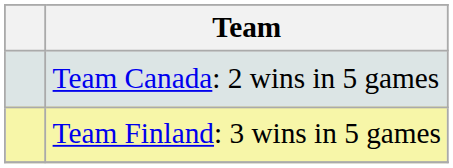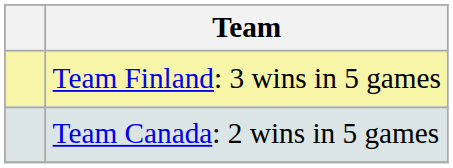 <table class="wikitable" style="text-align:center"; font-size:90%">
 <tr>
 <th width=15></th>
 <th>Team</th>
 </tr>
+<tr style="background:#f7f6a8;">
+<td style="text-align:center; height:23px;"></td>
+<td align=left> <a href='#'>Team Finland</a>: 3 wins in 5 games</td>
+</tr>
 <tr style="background:#dce5e5;">
 <td style="text-align:center; height:23px;"></td>
 <td align=left> <a href='#'>Team Canada</a>: 2 wins in 5 games</td>
 </tr>
-<tr style="background:#f7f6a8;">
-<td style="text-align:center; height:23px;"></td>
-<td align=left> <a href='#'>Team Finland</a>: 3 wins in 5 games</td>
-</tr>
 <tr>
 </tr>
 </table>
